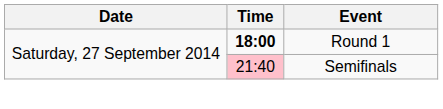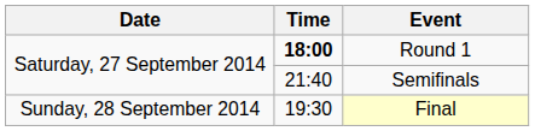 <table class = "wikitable" style="text-align:center;">
 <tr>
 <th width=220>Date</th>
 <th width=50>Time</th>
 <th width=150>Event</th>
 </tr>
 <tr>
 <td rowspan=2>Saturday, 27 September 2014</td>
 <td><strong>18:00</strong></td>
 <td>Round 1</td>
 </tr>
 <tr>
-<td style="background: pink;">21:40</td>
+<td>21:40</td>
 <td>Semifinals</td>
 </tr>
+<tr>
+<td>Sunday, 28 September 2014</td>
+<td>19:30</td>
+<td bgcolor=ffffcc>Final</td>
+</tr>
 </table>
